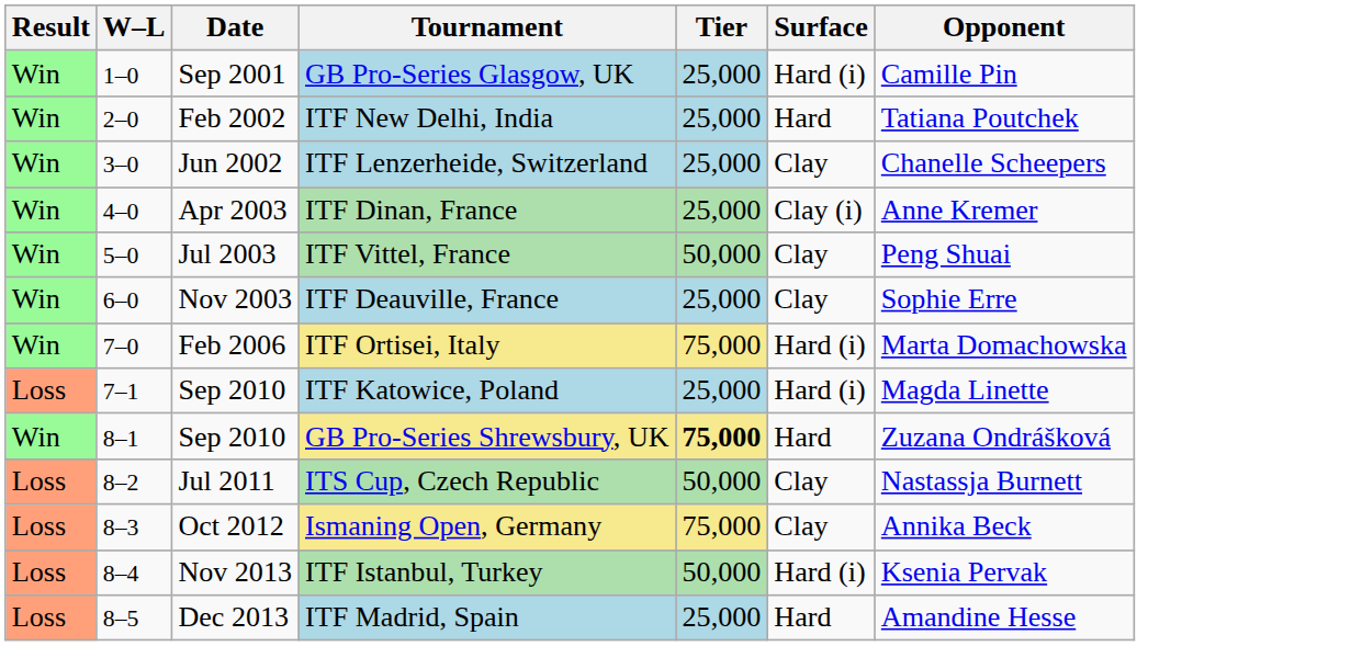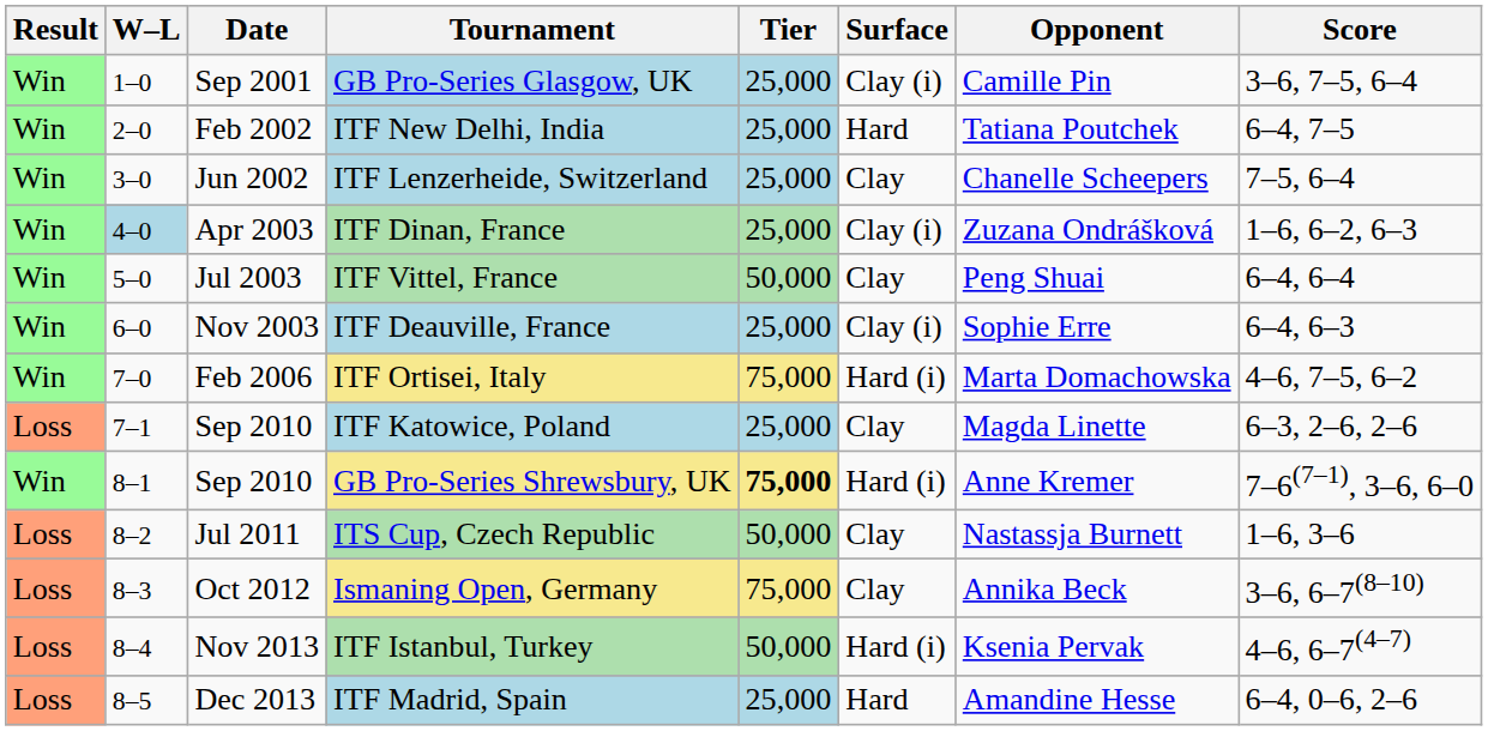 <table class="sortable wikitable">
 <tr>
 <th>Result</th>
 <th class="unsortable">W–L</th>
 <th>Date</th>
 <th>Tournament</th>
 <th>Tier</th>
 <th>Surface</th>
 <th>Opponent</th>
+<th class="unsortable">Score</th>
 </tr>
 <tr>
 <td style="background:#98fb98;">Win</td>
 <td><small>1–0</small></td>
 <td>Sep 2001</td>
 <td bgcolor=lightblue><a href='#'>GB Pro-Series Glasgow</a>, UK</td>
 <td bgcolor=lightblue>25,000</td>
-<td>Hard (i)</td>
+<td>Clay (i)</td>
 <td> <a href='#'>Camille Pin</a></td>
+<td>3–6, 7–5, 6–4</td>
 </tr>
 <tr>
 <td style="background:#98fb98;">Win</td>
 <td><small>2–0</small></td>
 <td>Feb 2002</td>
 <td bgcolor=lightblue>ITF New Delhi, India</td>
 <td bgcolor=lightblue>25,000</td>
 <td>Hard</td>
 <td> <a href='#'>Tatiana Poutchek</a></td>
+<td>6–4, 7–5</td>
 </tr>
 <tr>
 <td style="background:#98fb98;">Win</td>
 <td><small>3–0</small></td>
 <td>Jun 2002</td>
 <td bgcolor=lightblue>ITF Lenzerheide, Switzerland</td>
 <td bgcolor=lightblue>25,000</td>
 <td>Clay</td>
 <td> <a href='#'>Chanelle Scheepers</a></td>
+<td>7–5, 6–4</td>
 </tr>
 <tr>
 <td style="background:#98fb98;">Win</td>
-<td><small>4–0</small></td>
+<td style="background: lightblue;"><small>4–0</small></td>
 <td>Apr 2003</td>
 <td style="background:#addfad">ITF Dinan, France</td>
 <td style="background:#addfad">25,000</td>
 <td>Clay (i)</td>
-<td> <a href='#'>Anne Kremer</a></td>
+<td> <a href='#'>Zuzana Ondrášková</a></td>
+<td>1–6, 6–2, 6–3</td>
 </tr>
 <tr>
 <td style="background:#98fb98;">Win</td>
 <td><small>5–0</small></td>
 <td>Jul 2003</td>
 <td style="background:#addfad">ITF Vittel, France</td>
 <td style="background:#addfad">50,000</td>
 <td>Clay</td>
 <td> <a href='#'>Peng Shuai</a></td>
+<td>6–4, 6–4</td>
 </tr>
 <tr>
 <td style="background:#98fb98;">Win</td>
 <td><small>6–0</small></td>
 <td>Nov 2003</td>
 <td bgcolor=lightblue>ITF Deauville, France</td>
 <td bgcolor=lightblue>25,000</td>
-<td>Clay</td>
+<td>Clay (i)</td>
 <td> <a href='#'>Sophie Erre</a></td>
+<td>6–4, 6–3</td>
 </tr>
 <tr>
 <td style="background:#98fb98;">Win</td>
 <td><small>7–0</small></td>
 <td>Feb 2006</td>
 <td style="background:#f7e98e;">ITF Ortisei, Italy</td>
 <td style="background:#f7e98e;">75,000</td>
 <td>Hard (i)</td>
 <td> <a href='#'>Marta Domachowska</a></td>
+<td>4–6, 7–5, 6–2</td>
 </tr>
 <tr>
 <td style="background:#ffa07a;">Loss</td>
 <td><small>7–1</small></td>
 <td>Sep 2010</td>
 <td bgcolor=lightblue>ITF Katowice, Poland</td>
 <td bgcolor=lightblue>25,000</td>
-<td>Hard (i)</td>
+<td>Clay</td>
 <td> <a href='#'>Magda Linette</a></td>
+<td>6–3, 2–6, 2–6</td>
 </tr>
 <tr>
 <td style="background:#98fb98;">Win</td>
 <td><small>8–1</small></td>
 <td>Sep 2010</td>
 <td style="background:#f7e98e;"><a href='#'>GB Pro-Series Shrewsbury</a>, UK</td>
 <td style="background:#f7e98e;"><strong>75,000</strong></td>
-<td>Hard</td>
-<td> <a href='#'>Zuzana Ondrášková</a></td>
+<td>Hard (i)</td>
+<td> <a href='#'>Anne Kremer</a></td>
+<td>7–6<sup>(7–1)</sup>, 3–6, 6–0</td>
 </tr>
 <tr>
 <td style="background:#ffa07a;">Loss</td>
 <td><small>8–2</small></td>
 <td>Jul 2011</td>
 <td style="background:#addfad"><a href='#'>ITS Cup</a>, Czech Republic</td>
 <td style="background:#addfad">50,000</td>
 <td>Clay</td>
 <td> <a href='#'>Nastassja Burnett</a></td>
+<td>1–6, 3–6</td>
 </tr>
 <tr>
 <td style="background:#ffa07a;">Loss</td>
 <td><small>8–3</small></td>
 <td>Oct 2012</td>
 <td style="background:#f7e98e;"><a href='#'>Ismaning Open</a>, Germany</td>
 <td style="background:#f7e98e;">75,000</td>
 <td>Clay</td>
 <td> <a href='#'>Annika Beck</a></td>
+<td>3–6, 6–7<sup>(8–10)</sup></td>
 </tr>
 <tr>
 <td style="background:#ffa07a;">Loss</td>
 <td><small>8–4</small></td>
 <td>Nov 2013</td>
 <td style="background:#addfad">ITF Istanbul, Turkey</td>
 <td style="background:#addfad">50,000</td>
 <td>Hard (i)</td>
 <td> <a href='#'>Ksenia Pervak</a></td>
+<td>4–6, 6–7<sup>(4–7)</sup></td>
 </tr>
 <tr>
 <td style="background:#ffa07a;">Loss</td>
 <td><small>8–5</small></td>
 <td>Dec 2013</td>
 <td bgcolor=lightblue>ITF Madrid, Spain</td>
 <td bgcolor=lightblue>25,000</td>
 <td>Hard</td>
 <td> <a href='#'>Amandine Hesse</a></td>
+<td>6–4, 0–6, 2–6</td>
 </tr>
 </table>
